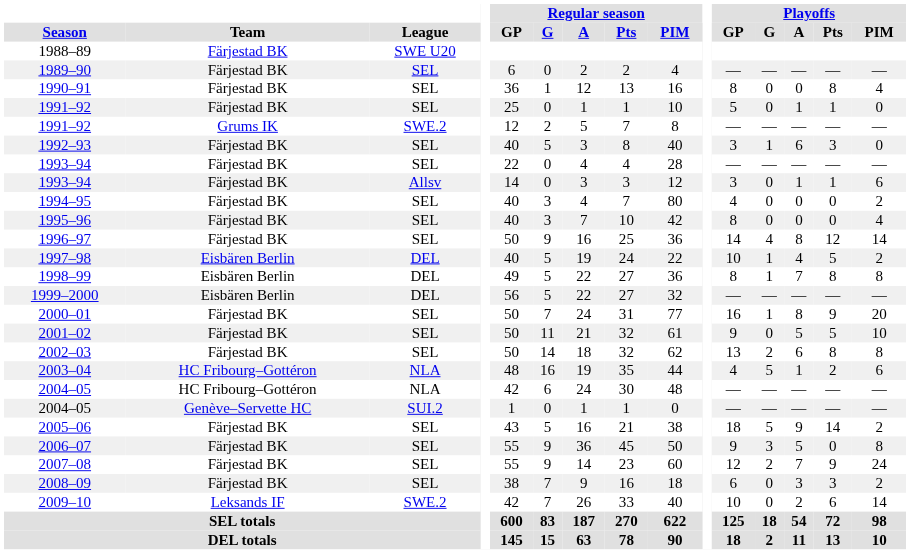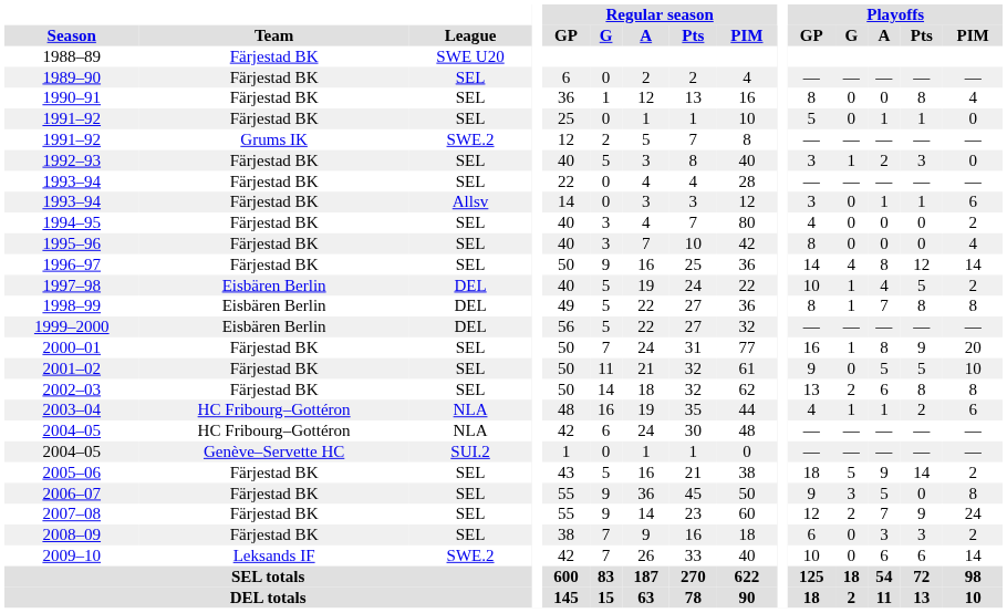 <table border="0" cellpadding="1" cellspacing="0" style="text-align:center; width:60em">
 <tr bgcolor="#e0e0e0">
 <th colspan="3" bgcolor="#ffffff"> </th>
 <th rowspan="99" bgcolor="#ffffff"> </th>
 <th colspan="5"><a href='#'>Regular season</a></th>
 <th rowspan="99" bgcolor="#ffffff"> </th>
 <th colspan="5"><a href='#'>Playoffs</a></th>
 </tr>
 <tr bgcolor="#e0e0e0">
 <th><a href='#'>Season</a></th>
 <th>Team</th>
 <th>League</th>
 <th>GP</th>
 <th><a href='#'>G</a></th>
 <th><a href='#'>A</a></th>
 <th><a href='#'>Pts</a></th>
 <th><a href='#'>PIM</a></th>
 <th>GP</th>
 <th>G</th>
 <th>A</th>
 <th>Pts</th>
 <th>PIM</th>
 </tr>
 <tr>
 <td>1988–89</td>
 <td><a href='#'>Färjestad BK</a></td>
 <td><a href='#'>SWE U20</a></td>
 <td></td>
 <td></td>
 <td></td>
 <td></td>
 <td></td>
 <td></td>
 <td></td>
 <td></td>
 <td></td>
 <td></td>
 </tr>
 <tr bgcolor="#f0f0f0">
 <td><a href='#'>1989–90</a></td>
 <td>Färjestad BK</td>
 <td><a href='#'>SEL</a></td>
 <td>6</td>
 <td>0</td>
 <td>2</td>
 <td>2</td>
 <td>4</td>
 <td>—</td>
 <td>—</td>
 <td>—</td>
 <td>—</td>
 <td>—</td>
 </tr>
 <tr>
 <td><a href='#'>1990–91</a></td>
 <td>Färjestad BK</td>
 <td>SEL</td>
 <td>36</td>
 <td>1</td>
 <td>12</td>
 <td>13</td>
 <td>16</td>
 <td>8</td>
 <td>0</td>
 <td>0</td>
 <td>8</td>
 <td>4</td>
 </tr>
 <tr bgcolor="#f0f0f0">
 <td><a href='#'>1991–92</a></td>
 <td>Färjestad BK</td>
 <td>SEL</td>
 <td>25</td>
 <td>0</td>
 <td>1</td>
 <td>1</td>
 <td>10</td>
 <td>5</td>
 <td>0</td>
 <td>1</td>
 <td>1</td>
 <td>0</td>
 </tr>
 <tr>
 <td><a href='#'>1991–92</a></td>
 <td><a href='#'>Grums IK</a></td>
 <td><a href='#'>SWE.2</a></td>
 <td>12</td>
 <td>2</td>
 <td>5</td>
 <td>7</td>
 <td>8</td>
 <td>—</td>
 <td>—</td>
 <td>—</td>
 <td>—</td>
 <td>—</td>
 </tr>
 <tr bgcolor="#f0f0f0">
 <td><a href='#'>1992–93</a></td>
 <td>Färjestad BK</td>
 <td>SEL</td>
 <td>40</td>
 <td>5</td>
 <td>3</td>
 <td>8</td>
 <td>40</td>
 <td>3</td>
 <td>1</td>
-<td>6</td>
+<td>2</td>
 <td>3</td>
 <td>0</td>
 </tr>
 <tr>
 <td><a href='#'>1993–94</a></td>
 <td>Färjestad BK</td>
 <td>SEL</td>
 <td>22</td>
 <td>0</td>
 <td>4</td>
 <td>4</td>
 <td>28</td>
 <td>—</td>
 <td>—</td>
 <td>—</td>
 <td>—</td>
 <td>—</td>
 </tr>
 <tr bgcolor="#f0f0f0">
 <td><a href='#'>1993–94</a></td>
 <td>Färjestad BK</td>
 <td><a href='#'>Allsv</a></td>
 <td>14</td>
 <td>0</td>
 <td>3</td>
 <td>3</td>
 <td>12</td>
 <td>3</td>
 <td>0</td>
 <td>1</td>
 <td>1</td>
 <td>6</td>
 </tr>
 <tr>
 <td><a href='#'>1994–95</a></td>
 <td>Färjestad BK</td>
 <td>SEL</td>
 <td>40</td>
 <td>3</td>
 <td>4</td>
 <td>7</td>
 <td>80</td>
 <td>4</td>
 <td>0</td>
 <td>0</td>
 <td>0</td>
 <td>2</td>
 </tr>
 <tr bgcolor="#f0f0f0">
 <td><a href='#'>1995–96</a></td>
 <td>Färjestad BK</td>
 <td>SEL</td>
 <td>40</td>
 <td>3</td>
 <td>7</td>
 <td>10</td>
 <td>42</td>
 <td>8</td>
 <td>0</td>
 <td>0</td>
 <td>0</td>
 <td>4</td>
 </tr>
 <tr>
 <td><a href='#'>1996–97</a></td>
 <td>Färjestad BK</td>
 <td>SEL</td>
 <td>50</td>
 <td>9</td>
 <td>16</td>
 <td>25</td>
 <td>36</td>
 <td>14</td>
 <td>4</td>
 <td>8</td>
 <td>12</td>
 <td>14</td>
 </tr>
 <tr bgcolor="#f0f0f0">
 <td><a href='#'>1997–98</a></td>
 <td><a href='#'>Eisbären Berlin</a></td>
 <td><a href='#'>DEL</a></td>
 <td>40</td>
 <td>5</td>
 <td>19</td>
 <td>24</td>
 <td>22</td>
 <td>10</td>
 <td>1</td>
 <td>4</td>
 <td>5</td>
 <td>2</td>
 </tr>
 <tr>
 <td><a href='#'>1998–99</a></td>
 <td>Eisbären Berlin</td>
 <td>DEL</td>
 <td>49</td>
 <td>5</td>
 <td>22</td>
 <td>27</td>
 <td>36</td>
 <td>8</td>
 <td>1</td>
 <td>7</td>
 <td>8</td>
 <td>8</td>
 </tr>
 <tr bgcolor="#f0f0f0">
 <td><a href='#'>1999–2000</a></td>
 <td>Eisbären Berlin</td>
 <td>DEL</td>
 <td>56</td>
 <td>5</td>
 <td>22</td>
 <td>27</td>
 <td>32</td>
 <td>—</td>
 <td>—</td>
 <td>—</td>
 <td>—</td>
 <td>—</td>
 </tr>
 <tr>
 <td><a href='#'>2000–01</a></td>
 <td>Färjestad BK</td>
 <td>SEL</td>
 <td>50</td>
 <td>7</td>
 <td>24</td>
 <td>31</td>
 <td>77</td>
 <td>16</td>
 <td>1</td>
 <td>8</td>
 <td>9</td>
 <td>20</td>
 </tr>
 <tr bgcolor="#f0f0f0">
 <td><a href='#'>2001–02</a></td>
 <td>Färjestad BK</td>
 <td>SEL</td>
 <td>50</td>
 <td>11</td>
 <td>21</td>
 <td>32</td>
 <td>61</td>
 <td>9</td>
 <td>0</td>
 <td>5</td>
 <td>5</td>
 <td>10</td>
 </tr>
 <tr>
 <td><a href='#'>2002–03</a></td>
 <td>Färjestad BK</td>
 <td>SEL</td>
 <td>50</td>
 <td>14</td>
 <td>18</td>
 <td>32</td>
 <td>62</td>
 <td>13</td>
 <td>2</td>
 <td>6</td>
 <td>8</td>
 <td>8</td>
 </tr>
 <tr bgcolor="#f0f0f0">
 <td><a href='#'>2003–04</a></td>
 <td><a href='#'>HC Fribourg–Gottéron</a></td>
 <td><a href='#'>NLA</a></td>
 <td>48</td>
 <td>16</td>
 <td>19</td>
 <td>35</td>
 <td>44</td>
 <td>4</td>
-<td>5</td>
+<td>1</td>
 <td>1</td>
 <td>2</td>
 <td>6</td>
 </tr>
 <tr>
 <td><a href='#'>2004–05</a></td>
 <td>HC Fribourg–Gottéron</td>
 <td>NLA</td>
 <td>42</td>
 <td>6</td>
 <td>24</td>
 <td>30</td>
 <td>48</td>
 <td>—</td>
 <td>—</td>
 <td>—</td>
 <td>—</td>
 <td>—</td>
 </tr>
 <tr bgcolor="#f0f0f0">
 <td>2004–05</td>
 <td><a href='#'>Genève–Servette HC</a></td>
 <td><a href='#'>SUI.2</a></td>
 <td>1</td>
 <td>0</td>
 <td>1</td>
 <td>1</td>
 <td>0</td>
 <td>—</td>
 <td>—</td>
 <td>—</td>
 <td>—</td>
 <td>—</td>
 </tr>
 <tr>
 <td><a href='#'>2005–06</a></td>
 <td>Färjestad BK</td>
 <td>SEL</td>
 <td>43</td>
 <td>5</td>
 <td>16</td>
 <td>21</td>
 <td>38</td>
 <td>18</td>
 <td>5</td>
 <td>9</td>
 <td>14</td>
 <td>2</td>
 </tr>
 <tr bgcolor="#f0f0f0">
 <td><a href='#'>2006–07</a></td>
 <td>Färjestad BK</td>
 <td>SEL</td>
 <td>55</td>
 <td>9</td>
 <td>36</td>
 <td>45</td>
 <td>50</td>
 <td>9</td>
 <td>3</td>
 <td>5</td>
 <td>0</td>
 <td>8</td>
 </tr>
 <tr>
 <td><a href='#'>2007–08</a></td>
 <td>Färjestad BK</td>
 <td>SEL</td>
 <td>55</td>
 <td>9</td>
 <td>14</td>
 <td>23</td>
 <td>60</td>
 <td>12</td>
 <td>2</td>
 <td>7</td>
 <td>9</td>
 <td>24</td>
 </tr>
 <tr bgcolor="#f0f0f0">
 <td><a href='#'>2008–09</a></td>
 <td>Färjestad BK</td>
 <td>SEL</td>
 <td>38</td>
 <td>7</td>
 <td>9</td>
 <td>16</td>
 <td>18</td>
 <td>6</td>
 <td>0</td>
 <td>3</td>
 <td>3</td>
 <td>2</td>
 </tr>
 <tr>
 <td><a href='#'>2009–10</a></td>
 <td><a href='#'>Leksands IF</a></td>
 <td><a href='#'>SWE.2</a></td>
 <td>42</td>
 <td>7</td>
 <td>26</td>
 <td>33</td>
 <td>40</td>
 <td>10</td>
 <td>0</td>
-<td>2</td>
+<td>6</td>
 <td>6</td>
 <td>14</td>
 </tr>
 <tr bgcolor="#e0e0e0">
 <th colspan="3">SEL totals</th>
 <th>600</th>
 <th>83</th>
 <th>187</th>
 <th>270</th>
 <th>622</th>
 <th>125</th>
 <th>18</th>
 <th>54</th>
 <th>72</th>
 <th>98</th>
 </tr>
 <tr bgcolor="#e0e0e0">
 <th colspan="3">DEL totals</th>
 <th>145</th>
 <th>15</th>
 <th>63</th>
 <th>78</th>
 <th>90</th>
 <th>18</th>
 <th>2</th>
 <th>11</th>
 <th>13</th>
 <th>10</th>
 </tr>
 </table>
